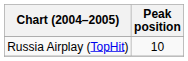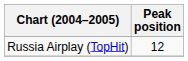 <table class="wikitable sortable">
 <tr>
 <th>Chart (2004–2005)</th>
 <th>Peak<br>position</th>
 </tr>
 <tr>
 </tr>
 <tr>
 </tr>
 <tr>
 </tr>
 <tr>
 </tr>
 <tr>
 </tr>
 <tr>
 </tr>
 <tr>
 </tr>
 <tr>
 </tr>
 <tr>
 </tr>
 <tr>
 </tr>
 <tr>
 <td>Russia Airplay (<a href='#'>TopHit</a>)</td>
-<td align="center">10</td>
+<td align="center">12</td>
 </tr>
 <tr>
 </tr>
 <tr>
 </tr>
 </table>
